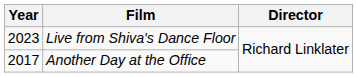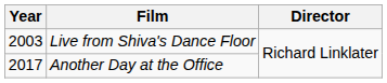 <table class="wikitable">
 <tr>
 <th>Year</th>
 <th>Film</th>
 <th>Director</th>
 </tr>
 <tr>
-<td>2023</td>
+<td>2003</td>
 <td><em>Live from Shiva's Dance Floor</em></td>
 <td rowspan=2>Richard Linklater</td>
 </tr>
 <tr>
 <td>2017</td>
 <td><em>Another Day at the Office</em></td>
 </tr>
 </table>
